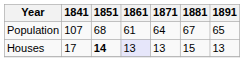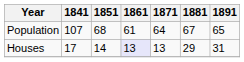 <table class="wikitable">
 <tr>
 <th>Year</th>
 <th>1841</th>
 <th>1851</th>
 <th>1861</th>
 <th>1871</th>
 <th>1881</th>
 <th>1891</th>
 </tr>
 <tr>
 <td>Population</td>
 <td>107</td>
 <td>68</td>
 <td>61</td>
 <td>64</td>
 <td>67</td>
 <td>65</td>
 </tr>
 <tr>
 <td>Houses</td>
 <td>17</td>
-<td><strong>14</strong></td>
+<td>14</td>
 <td style="background: lavender;">13</td>
 <td>13</td>
-<td>15</td>
-<td>13</td>
+<td>29</td>
+<td>31</td>
 </tr>
 <tr>
 </tr>
 </table>
